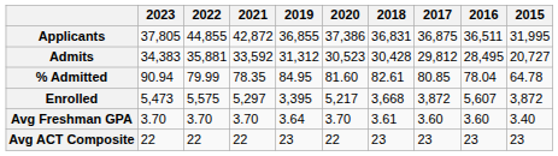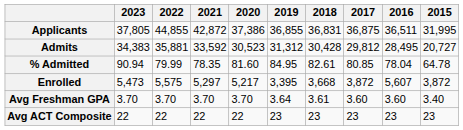 <table class="wikitable" style="margin-left: auto; margin-right: auto; border: none;">
 <tr>
 <th> </th>
 <th>2023</th>
 <th>2022</th>
 <th>2021</th>
+<th>2020</th>
 <th>2019</th>
-<th>2020</th>
 <th>2018</th>
 <th>2017</th>
 <th>2016</th>
 <th>2015</th>
 </tr>
 <tr>
 <th>Applicants</th>
 <td>37,805</td>
 <td>44,855</td>
 <td>42,872</td>
+<td>37,386</td>
 <td>36,855</td>
-<td>37,386</td>
 <td>36,831</td>
 <td>36,875</td>
 <td>36,511</td>
 <td>31,995</td>
 </tr>
 <tr>
 <th>Admits</th>
 <td>34,383</td>
 <td>35,881</td>
 <td>33,592</td>
+<td>30,523</td>
 <td>31,312</td>
-<td>30,523</td>
 <td>30,428</td>
 <td>29,812</td>
 <td>28,495</td>
 <td>20,727</td>
 </tr>
 <tr>
 <th>% Admitted</th>
 <td>90.94</td>
 <td>79.99</td>
 <td>78.35</td>
+<td>81.60</td>
 <td>84.95</td>
-<td>81.60</td>
 <td>82.61</td>
 <td>80.85</td>
 <td>78.04</td>
 <td>64.78</td>
 </tr>
 <tr>
 <th>Enrolled</th>
 <td>5,473</td>
 <td>5,575</td>
 <td>5,297</td>
+<td>5,217</td>
 <td>3,395</td>
-<td>5,217</td>
 <td>3,668</td>
 <td>3,872</td>
 <td>5,607</td>
 <td>3,872</td>
 </tr>
 <tr>
 <th>Avg Freshman GPA</th>
 <td>3.70</td>
 <td>3.70</td>
 <td>3.70</td>
+<td>3.70</td>
 <td>3.64</td>
-<td>3.70</td>
 <td>3.61</td>
 <td>3.60</td>
 <td>3.60</td>
 <td>3.40</td>
 </tr>
 <tr>
 <th>Avg ACT Composite</th>
 <td>22</td>
 <td>22</td>
 <td>22</td>
+<td>22</td>
 <td>23</td>
-<td>22</td>
 <td>23</td>
 <td>23</td>
 <td>23</td>
 <td>23</td>
 </tr>
 </table>
